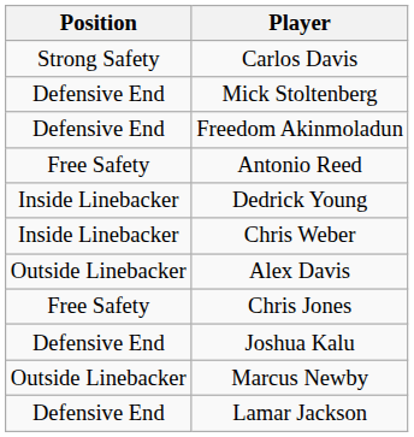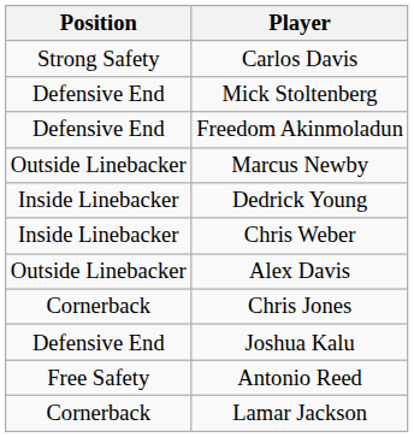 <table class="wikitable" style="text-align: center;">
 <tr>
 <th>Position</th>
 <th>Player</th>
 </tr>
 <tr>
 <td>Strong Safety</td>
 <td>Carlos Davis</td>
 </tr>
 <tr>
 <td>Defensive End</td>
 <td>Mick Stoltenberg</td>
 </tr>
 <tr>
 <td>Defensive End</td>
 <td>Freedom Akinmoladun</td>
 </tr>
 <tr>
-<td>Free Safety</td>
-<td>Antonio Reed</td>
+<td>Outside Linebacker</td>
+<td>Marcus Newby</td>
 </tr>
 <tr>
 <td>Inside Linebacker</td>
 <td>Dedrick Young</td>
 </tr>
 <tr>
 <td>Inside Linebacker</td>
 <td>Chris Weber</td>
 </tr>
 <tr>
 <td>Outside Linebacker</td>
 <td>Alex Davis</td>
 </tr>
 <tr>
-<td>Free Safety</td>
+<td>Cornerback</td>
 <td>Chris Jones</td>
 </tr>
 <tr>
 <td>Defensive End</td>
 <td>Joshua Kalu</td>
 </tr>
 <tr>
-<td>Outside Linebacker</td>
-<td>Marcus Newby</td>
+<td>Free Safety</td>
+<td>Antonio Reed</td>
 </tr>
 <tr>
-<td>Defensive End</td>
+<td>Cornerback</td>
 <td>Lamar Jackson</td>
 </tr>
 </table>
